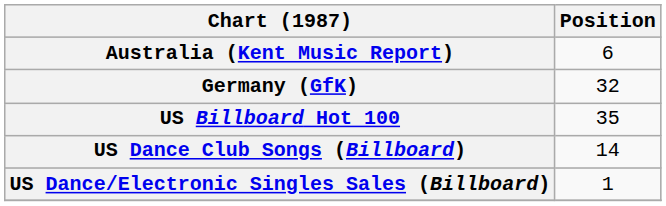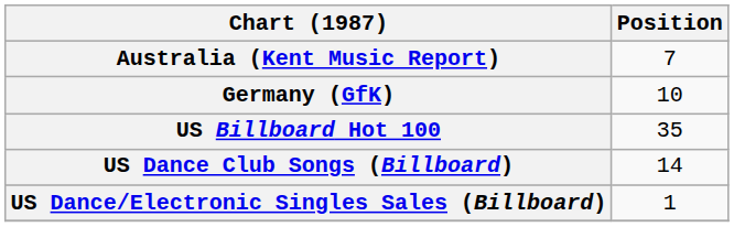 <table class="wikitable sortable plainrowheaders" style="text-align:center">
 <tr>
 <th scope="col">Chart (1987)</th>
 <th scope="col">Position</th>
 </tr>
 <tr>
 <th scope="row">Australia (<a href='#'>Kent Music Report</a>)</th>
-<td align="center">6</td>
+<td align="center">7</td>
 </tr>
 <tr>
 <th scope="row">Germany (<a href='#'>GfK</a>)</th>
-<td align="center">32</td>
+<td align="center">10</td>
 </tr>
 <tr>
 <th scope="row">US <a href='#'><em>Billboard</em> Hot 100</a></th>
 <td align="center">35</td>
 </tr>
 <tr>
 <th scope="row">US <a href='#'>Dance Club Songs</a> (<a href='#'><em>Billboard</em></a>)</th>
 <td align="center">14</td>
 </tr>
 <tr>
 <th scope="row">US <a href='#'>Dance/Electronic Singles Sales</a> (<em>Billboard</em>)</th>
 <td align="center">1</td>
 </tr>
 <tr>
 </tr>
 </table>
